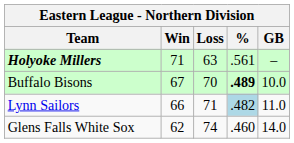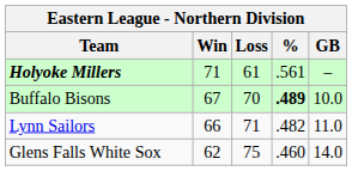 <table class="wikitable">
 <tr>
 <th colspan="5">Eastern League - Northern Division</th>
 </tr>
 <tr>
 <th width="55%">Team</th>
 <th>Win</th>
 <th>Loss</th>
 <th>%</th>
 <th>GB</th>
 </tr>
 <tr align=center bgcolor="#CCFFCC">
 <td align=left><strong><em>Holyoke Millers</em></strong></td>
 <td>71</td>
-<td>63</td>
+<td>61</td>
 <td>.561</td>
 <td>–</td>
 </tr>
 <tr align=center bgcolor="#CCFFCC">
 <td align=left>Buffalo Bisons</td>
 <td>67</td>
 <td>70</td>
 <td><strong>.489</strong></td>
 <td>10.0</td>
 </tr>
 <tr align=center>
 <td align=left><a href='#'>Lynn Sailors</a></td>
 <td>66</td>
 <td>71</td>
-<td style="background: lightblue;">.482</td>
+<td>.482</td>
 <td>11.0</td>
 </tr>
 <tr align=center>
 <td align=left>Glens Falls White Sox</td>
 <td>62</td>
-<td>74</td>
+<td>75</td>
 <td>.460</td>
 <td>14.0</td>
 </tr>
 </table>
